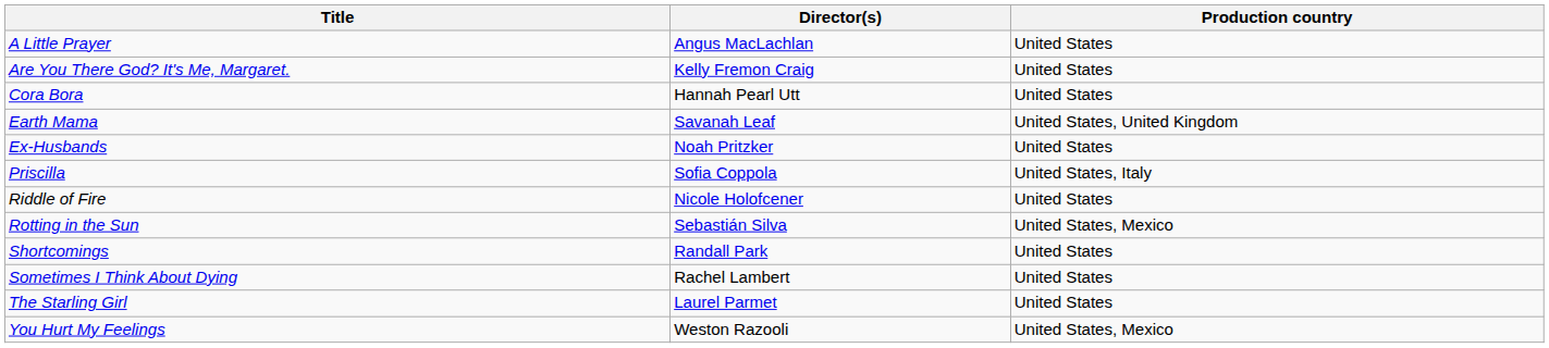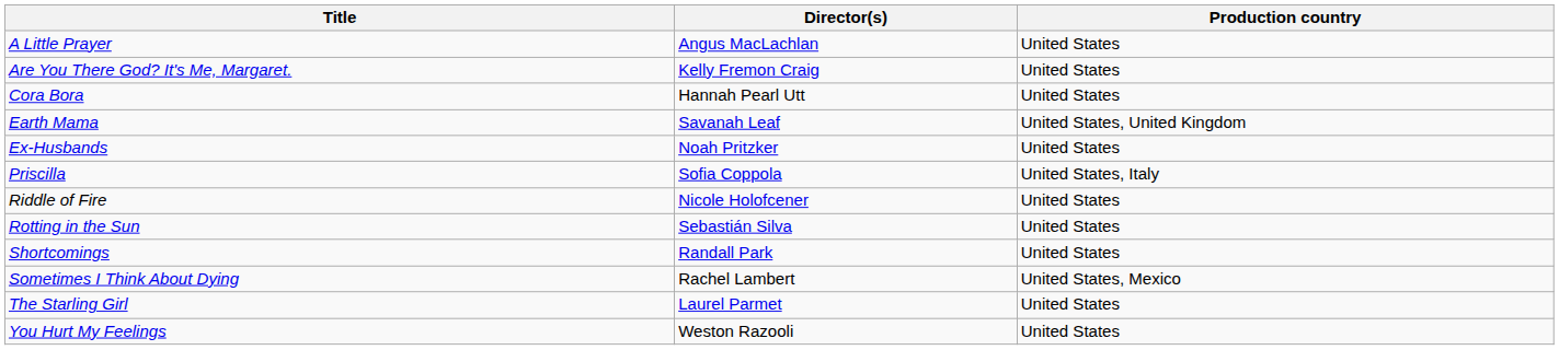 <table class="wikitable" style="width:95%; margin-bottom:2px">
 <tr>
 <th>Title</th>
 <th>Director(s)</th>
 <th>Production country</th>
 </tr>
 <tr>
 <td><em><a href='#'>A Little Prayer</a></em></td>
 <td><a href='#'>Angus MacLachlan</a></td>
 <td>United States</td>
 </tr>
 <tr>
 <td><em><a href='#'>Are You There God? It's Me, Margaret.</a></em></td>
 <td><a href='#'>Kelly Fremon Craig</a></td>
 <td>United States</td>
 </tr>
 <tr>
 <td><em><a href='#'>Cora Bora</a></em></td>
 <td>Hannah Pearl Utt</td>
 <td>United States</td>
 </tr>
 <tr>
 <td><em><a href='#'>Earth Mama</a></em></td>
 <td><a href='#'>Savanah Leaf</a></td>
 <td>United States, United Kingdom</td>
 </tr>
 <tr>
 <td><em><a href='#'>Ex-Husbands</a></em></td>
 <td><a href='#'>Noah Pritzker</a></td>
 <td>United States</td>
 </tr>
 <tr>
 <td><em><a href='#'>Priscilla</a></em></td>
 <td><a href='#'>Sofia Coppola</a></td>
 <td>United States, Italy</td>
 </tr>
 <tr>
 <td><em>Riddle of Fire</em></td>
 <td><a href='#'>Nicole Holofcener</a></td>
 <td>United States</td>
 </tr>
 <tr>
 <td><em><a href='#'>Rotting in the Sun</a></em></td>
 <td><a href='#'>Sebastián Silva</a></td>
-<td>United States, Mexico</td>
+<td>United States</td>
 </tr>
 <tr>
 <td><em><a href='#'>Shortcomings</a></em></td>
 <td><a href='#'>Randall Park</a></td>
 <td>United States</td>
 </tr>
 <tr>
 <td><em><a href='#'>Sometimes I Think About Dying</a></em></td>
 <td>Rachel Lambert</td>
-<td>United States</td>
+<td>United States, Mexico</td>
 </tr>
 <tr>
 <td><em><a href='#'>The Starling Girl</a></em></td>
 <td><a href='#'>Laurel Parmet</a></td>
 <td>United States</td>
 </tr>
 <tr>
 <td><em><a href='#'>You Hurt My Feelings</a></em></td>
 <td>Weston Razooli</td>
-<td>United States, Mexico</td>
+<td>United States</td>
 </tr>
 </table>
